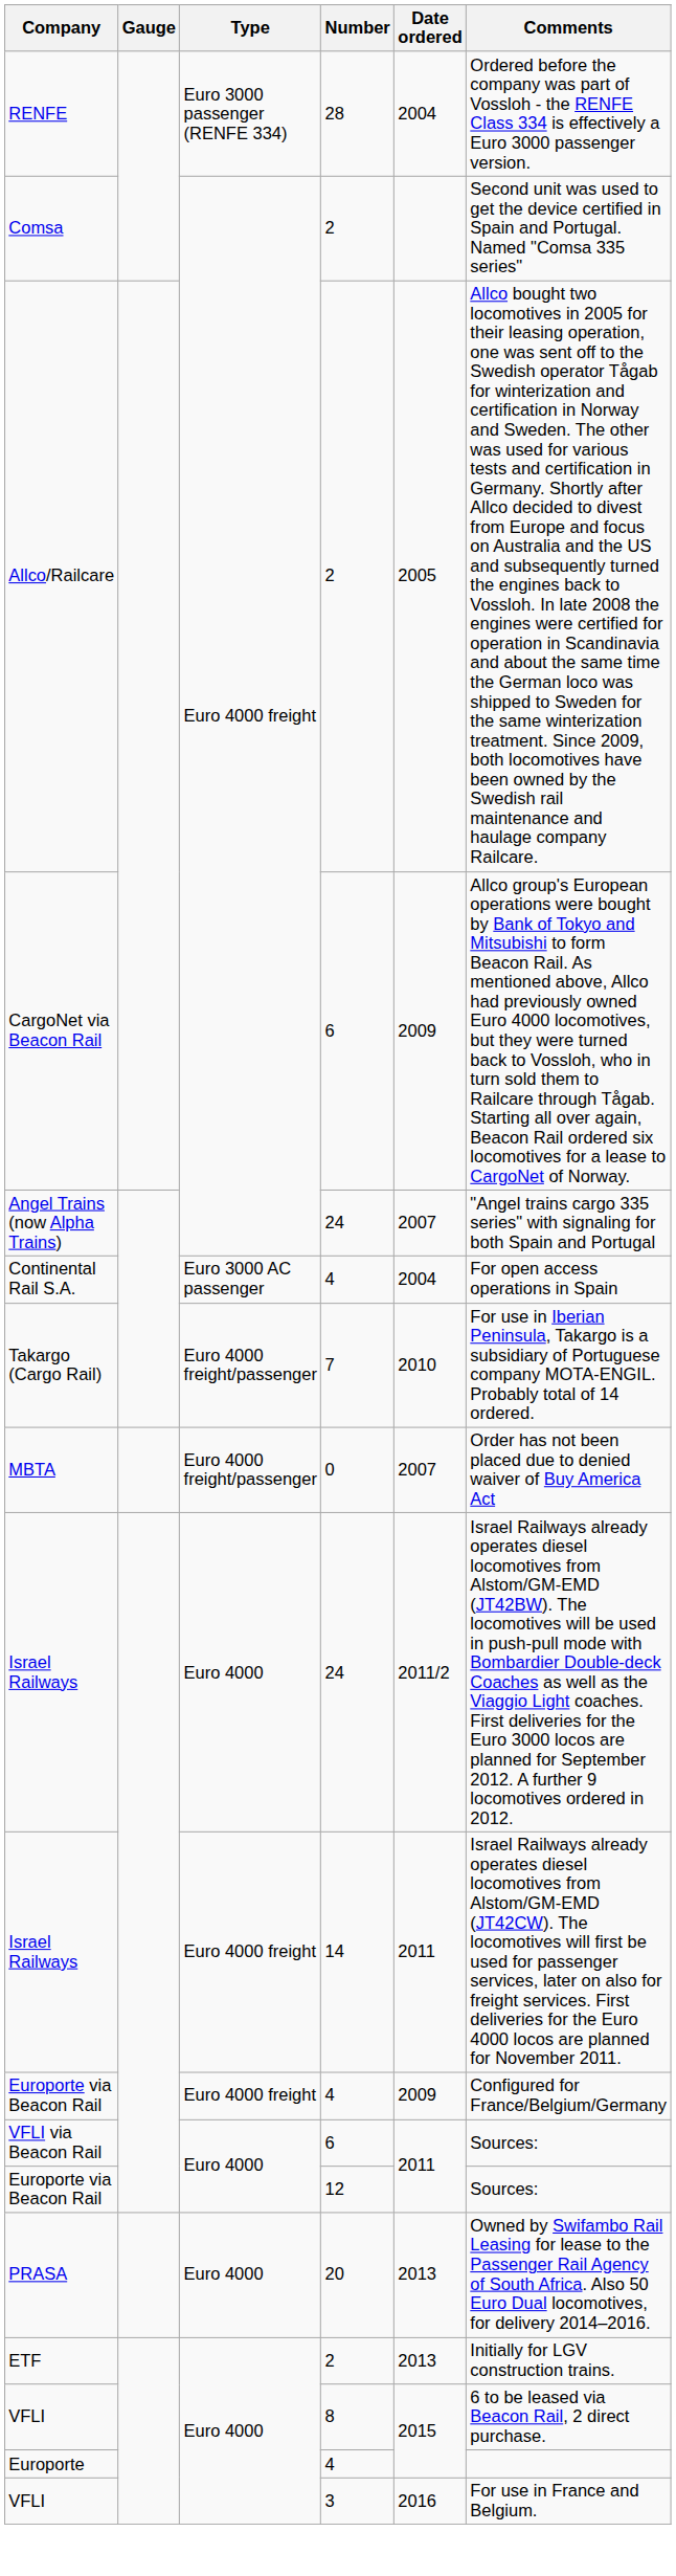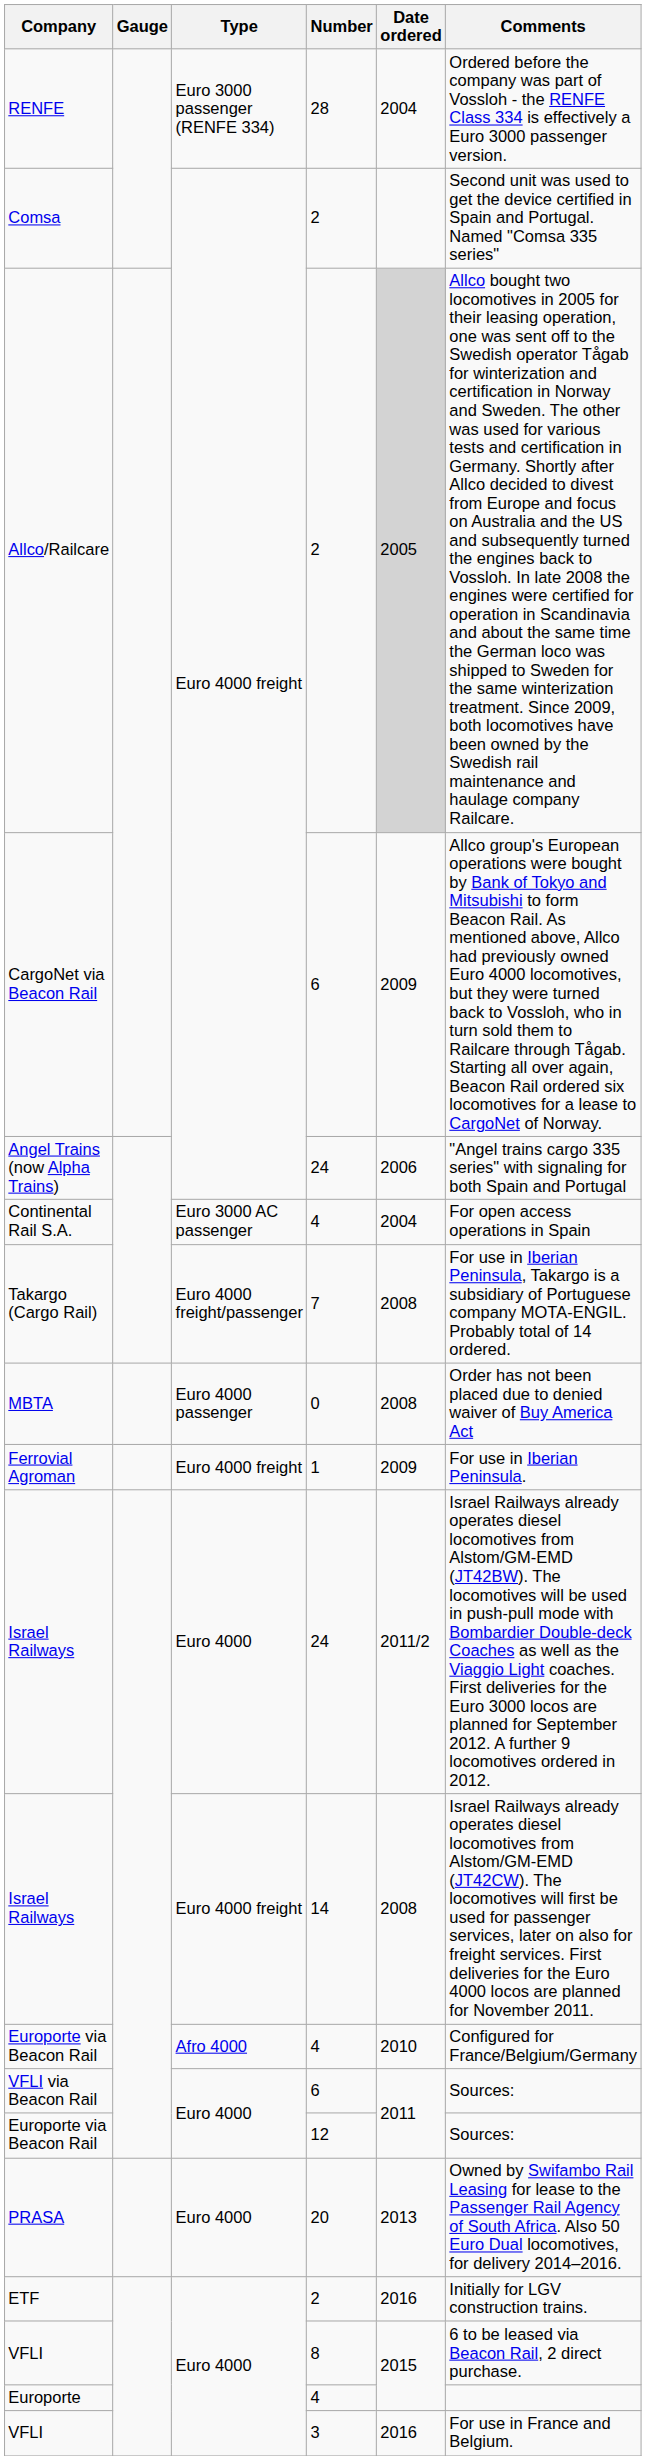 <table class="wikitable">
 <tr>
 <th>Company</th>
 <th>Gauge</th>
 <th>Type</th>
 <th>Number</th>
 <th>Date ordered</th>
 <th>Comments</th>
 </tr>
 <tr>
 <td><a href='#'>RENFE</a></td>
 <td rowspan="2"></td>
 <td>Euro 3000 passenger (RENFE 334)</td>
 <td>28</td>
 <td>2004</td>
 <td>Ordered before the company was part of Vossloh - the <a href='#'>RENFE Class 334</a> is effectively a  Euro 3000 passenger version.</td>
 </tr>
 <tr>
 <td><a href='#'>Comsa</a></td>
 <td rowspan="4">Euro 4000 freight</td>
 <td>2</td>
 <td></td>
 <td>Second unit was used to get the device certified in Spain and Portugal. Named "Comsa 335 series"</td>
 </tr>
 <tr>
 <td><a href='#'>Allco</a>/Railcare</td>
 <td rowspan="2"></td>
 <td>2</td>
-<td>2005</td>
+<td style="background: lightgrey;">2005</td>
 <td><a href='#'>Allco</a> bought two locomotives in 2005 for their leasing operation, one was sent off to the Swedish operator Tågab for winterization and certification in Norway and Sweden. The other was used for various tests and certification in Germany. Shortly after Allco decided to divest from Europe and focus on Australia and the US and subsequently turned the engines back to Vossloh. In late 2008 the engines were certified for operation in Scandinavia and about the same time the German loco was shipped to Sweden for the same winterization treatment. Since 2009, both locomotives have been owned by the Swedish rail maintenance and haulage company Railcare.</td>
 </tr>
 <tr>
 <td>CargoNet via <a href='#'>Beacon Rail</a></td>
 <td>6</td>
 <td>2009</td>
 <td>Allco group's European operations were bought by <a href='#'>Bank of Tokyo and Mitsubishi</a> to form Beacon Rail. As mentioned above, Allco had previously owned Euro 4000 locomotives, but they were turned back to Vossloh, who in turn sold them to Railcare through Tågab. Starting all over again, Beacon Rail ordered six locomotives for a lease to <a href='#'>CargoNet</a> of Norway.</td>
 </tr>
 <tr>
 <td><a href='#'>Angel Trains</a> (now <a href='#'>Alpha Trains</a>)</td>
 <td rowspan="3"></td>
 <td>24</td>
-<td>2007</td>
+<td>2006</td>
 <td>"Angel trains cargo 335 series" with signaling for both Spain and Portugal</td>
 </tr>
 <tr>
 <td>Continental Rail S.A.</td>
 <td>Euro 3000 AC passenger</td>
 <td>4</td>
 <td>2004</td>
 <td>For open access operations in Spain</td>
 </tr>
 <tr>
 <td>Takargo (Cargo Rail)</td>
 <td>Euro 4000 freight/passenger</td>
 <td>7</td>
-<td>2010</td>
+<td>2008</td>
 <td>For use in <a href='#'>Iberian Peninsula</a>, Takargo is a subsidiary of Portuguese company MOTA-ENGIL. Probably total of 14 ordered.</td>
 </tr>
 <tr>
 <td><a href='#'>MBTA</a></td>
 <td></td>
-<td>Euro 4000 freight/passenger</td>
+<td>Euro 4000 passenger</td>
 <td>0</td>
-<td>2007</td>
+<td>2008</td>
 <td>Order has not been placed due to denied waiver of <a href='#'>Buy America Act</a></td>
+</tr>
+<tr>
+<td><a href='#'>Ferrovial Agroman</a></td>
+<td></td>
+<td>Euro 4000 freight</td>
+<td>1</td>
+<td>2009</td>
+<td>For use in <a href='#'>Iberian Peninsula</a>.</td>
 </tr>
 <tr>
 <td><a href='#'>Israel Railways</a></td>
 <td rowspan="5"></td>
 <td>Euro 4000</td>
 <td>24</td>
 <td>2011/2</td>
 <td>Israel Railways already operates diesel locomotives from Alstom/GM-EMD (<a href='#'>JT42BW</a>). The locomotives will be used in push-pull mode with <a href='#'>Bombardier Double-deck Coaches</a> as well as the <a href='#'>Viaggio Light</a> coaches. First deliveries for the Euro 3000 locos are planned for September 2012. A further 9 locomotives ordered in 2012.</td>
 </tr>
 <tr>
 <td><a href='#'>Israel Railways</a></td>
 <td>Euro 4000 freight</td>
 <td>14</td>
-<td>2011</td>
+<td>2008</td>
 <td>Israel Railways already operates diesel locomotives from Alstom/GM-EMD (<a href='#'>JT42CW</a>). The locomotives will first be used for passenger services, later on also for freight services. First deliveries for the Euro 4000 locos are planned for November 2011.</td>
 </tr>
 <tr>
 <td><a href='#'>Europorte</a> via Beacon Rail</td>
-<td>Euro 4000 freight</td>
+<td><a href='#'>Afro 4000</a></td>
 <td>4</td>
-<td>2009</td>
+<td>2010</td>
 <td>Configured for France/Belgium/Germany</td>
 </tr>
 <tr>
 <td><a href='#'>VFLI</a> via Beacon Rail</td>
 <td rowspan="2">Euro 4000</td>
 <td>6</td>
 <td rowspan="2">2011</td>
 <td>Sources:</td>
 </tr>
 <tr>
 <td>Europorte via Beacon Rail</td>
 <td>12</td>
 <td>Sources:</td>
 </tr>
 <tr>
 <td><a href='#'>PRASA</a></td>
 <td></td>
 <td>Euro 4000</td>
 <td>20</td>
 <td>2013</td>
 <td>Owned by <a href='#'>Swifambo Rail Leasing</a> for lease to the <a href='#'>Passenger Rail Agency of South Africa</a>. Also 50 <a href='#'>Euro Dual</a> locomotives, for delivery 2014–2016.</td>
 </tr>
 <tr>
 <td>ETF</td>
 <td rowspan="4"></td>
 <td rowspan="4">Euro 4000</td>
 <td>2</td>
-<td>2013</td>
+<td>2016</td>
 <td>Initially for LGV construction trains.</td>
 </tr>
 <tr>
 <td>VFLI</td>
 <td>8</td>
 <td rowspan="2">2015</td>
 <td>6 to be leased via <a href='#'>Beacon Rail</a>, 2 direct purchase.</td>
 </tr>
 <tr>
 <td>Europorte</td>
 <td>4</td>
 <td></td>
 </tr>
 <tr>
 <td>VFLI</td>
 <td>3</td>
 <td>2016</td>
 <td>For use in France and Belgium.</td>
 </tr>
 </table>
